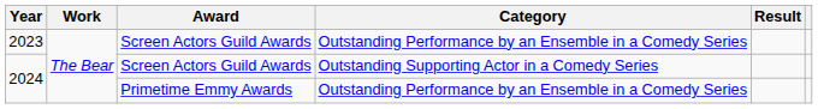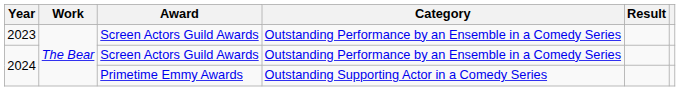 <table class="wikitable sortable">
 <tr>
 <th>Year</th>
 <th>Work</th>
 <th>Award</th>
 <th>Category</th>
 <th>Result</th>
 <th class="unsortable"></th>
 </tr>
 <tr>
 <td align="center">2023</td>
 <td rowspan="3"><em><a href='#'>The Bear</a></em></td>
 <td><a href='#'>Screen Actors Guild Awards</a></td>
 <td><a href='#'>Outstanding Performance by an Ensemble in a Comedy Series</a></td>
 <td></td>
 <td align="center"></td>
 </tr>
 <tr>
 <td rowspan="2" align="center">2024</td>
 <td><a href='#'>Screen Actors Guild Awards</a></td>
-<td><a href='#'>Outstanding Supporting Actor in a Comedy Series</a></td>
+<td><a href='#'>Outstanding Performance by an Ensemble in a Comedy Series</a></td>
 <td></td>
 <td align="center"></td>
 </tr>
 <tr>
 <td><a href='#'>Primetime Emmy Awards</a></td>
-<td><a href='#'>Outstanding Performance by an Ensemble in a Comedy Series</a></td>
+<td><a href='#'>Outstanding Supporting Actor in a Comedy Series</a></td>
 <td></td>
 <td align="center"></td>
 </tr>
 </table>
